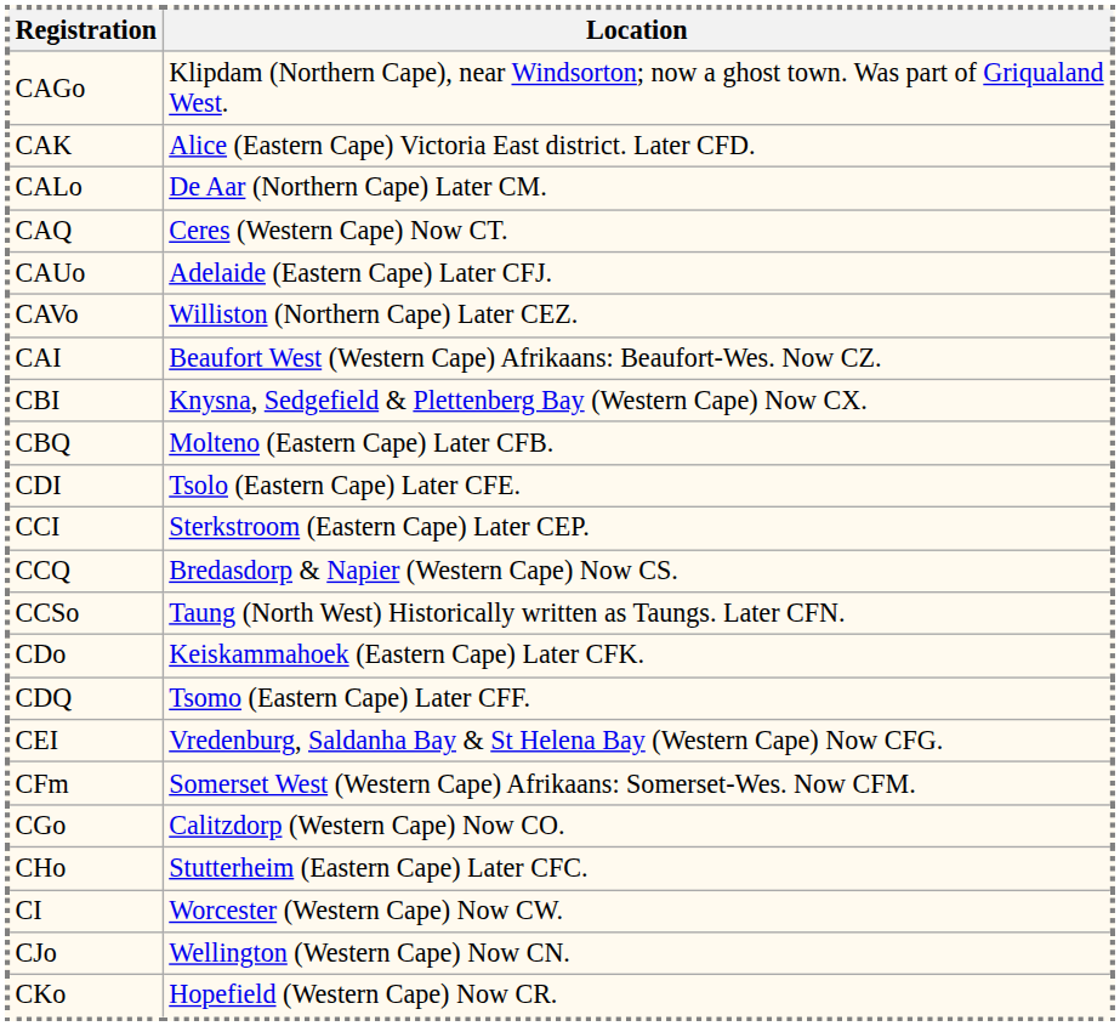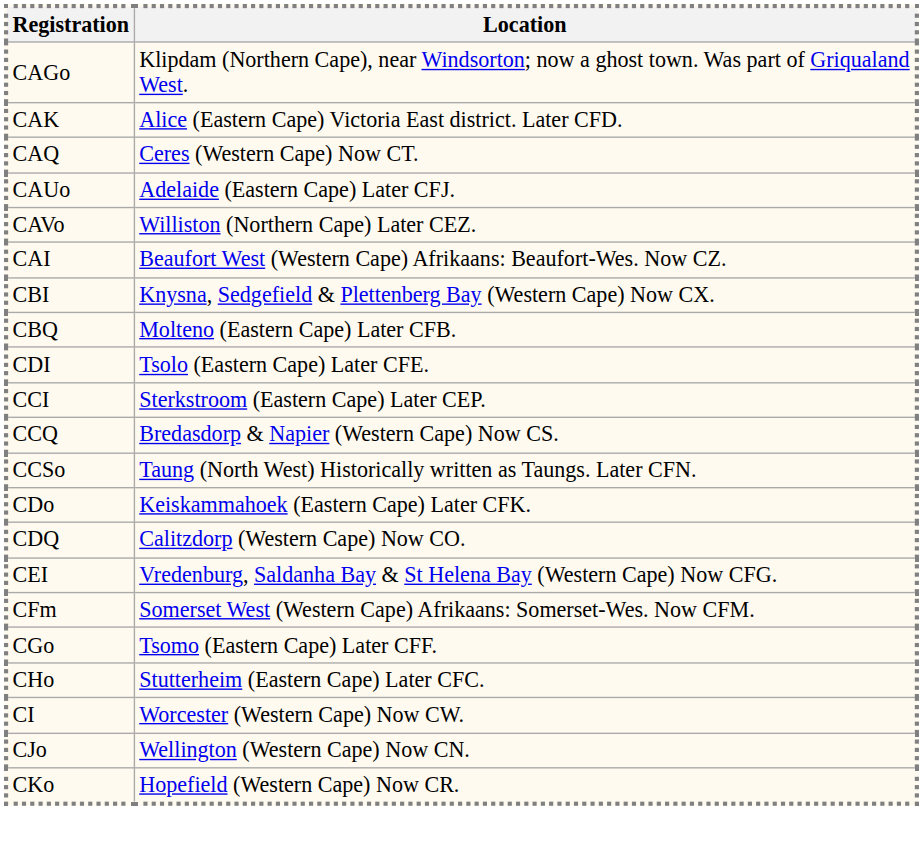 <table class="wikitable sortable collapsible collapsed" style="width:75%; background:#fffaef; border:dotted gray;">
 <tr>
 <th>Registration</th>
 <th>Location</th>
 </tr>
 <tr>
 <td>CAGo</td>
 <td>Klipdam (Northern Cape), near <a href='#'>Windsorton</a>; now a ghost town. Was part of <a href='#'>Griqualand West</a>.</td>
 </tr>
 <tr>
 <td>CAK</td>
 <td><a href='#'>Alice</a> (Eastern Cape) Victoria East district. Later CFD.</td>
-</tr>
-<tr>
-<td>CALo</td>
-<td><a href='#'>De Aar</a> (Northern Cape) Later CM.</td>
 </tr>
 <tr>
 <td>CAQ</td>
 <td><a href='#'>Ceres</a> (Western Cape) Now CT.</td>
 </tr>
 <tr>
 <td>CAUo</td>
 <td><a href='#'>Adelaide</a> (Eastern Cape) Later CFJ.</td>
 </tr>
 <tr>
 <td>CAVo</td>
 <td><a href='#'>Williston</a> (Northern Cape) Later CEZ.</td>
 </tr>
 <tr>
 <td>CAI</td>
 <td><a href='#'>Beaufort West</a> (Western Cape) Afrikaans: Beaufort-Wes. Now CZ.</td>
 </tr>
 <tr>
 <td>CBI</td>
 <td><a href='#'>Knysna</a>, <a href='#'>Sedgefield</a> & <a href='#'>Plettenberg Bay</a> (Western Cape) Now CX.</td>
 </tr>
 <tr>
 <td>CBQ</td>
 <td><a href='#'>Molteno</a> (Eastern Cape) Later CFB.</td>
 </tr>
 <tr>
 <td>CDI</td>
 <td><a href='#'>Tsolo</a> (Eastern Cape) Later CFE.</td>
 </tr>
 <tr>
 <td>CCI</td>
 <td><a href='#'>Sterkstroom</a> (Eastern Cape) Later CEP.</td>
 </tr>
 <tr>
 <td>CCQ</td>
 <td><a href='#'>Bredasdorp</a> & <a href='#'>Napier</a> (Western Cape) Now CS.</td>
 </tr>
 <tr>
 <td>CCSo</td>
 <td><a href='#'>Taung</a> (North West) Historically written as Taungs. Later CFN.</td>
 </tr>
 <tr>
 <td>CDo</td>
 <td><a href='#'>Keiskammahoek</a> (Eastern Cape) Later CFK.</td>
 </tr>
 <tr>
 <td>CDQ</td>
-<td><a href='#'>Tsomo</a> (Eastern Cape) Later CFF.</td>
+<td><a href='#'>Calitzdorp</a> (Western Cape) Now CO.</td>
 </tr>
 <tr>
 <td>CEI</td>
 <td><a href='#'>Vredenburg</a>, <a href='#'>Saldanha Bay</a> & <a href='#'>St Helena Bay</a> (Western Cape) Now CFG.</td>
 </tr>
 <tr>
 <td>CFm</td>
 <td><a href='#'>Somerset West</a> (Western Cape) Afrikaans: Somerset-Wes. Now CFM.</td>
 </tr>
 <tr>
 <td>CGo</td>
-<td><a href='#'>Calitzdorp</a> (Western Cape) Now CO.</td>
+<td><a href='#'>Tsomo</a> (Eastern Cape) Later CFF.</td>
 </tr>
 <tr>
 <td>CHo</td>
 <td><a href='#'>Stutterheim</a> (Eastern Cape) Later CFC.</td>
 </tr>
 <tr>
 <td>CI</td>
 <td><a href='#'>Worcester</a> (Western Cape) Now CW.</td>
 </tr>
 <tr>
 <td>CJo</td>
 <td><a href='#'>Wellington</a> (Western Cape) Now CN.</td>
 </tr>
 <tr>
 <td>CKo</td>
 <td><a href='#'>Hopefield</a> (Western Cape) Now CR.</td>
 </tr>
 </table>
